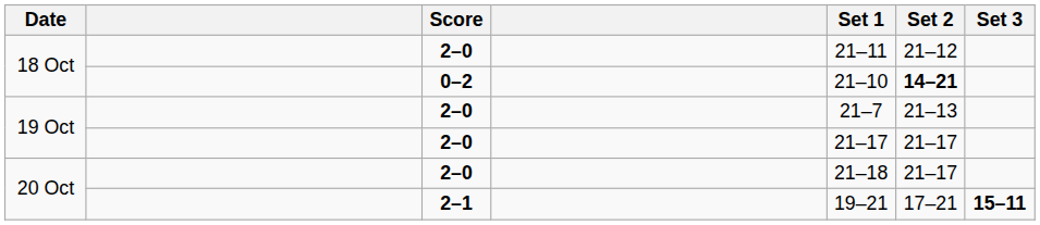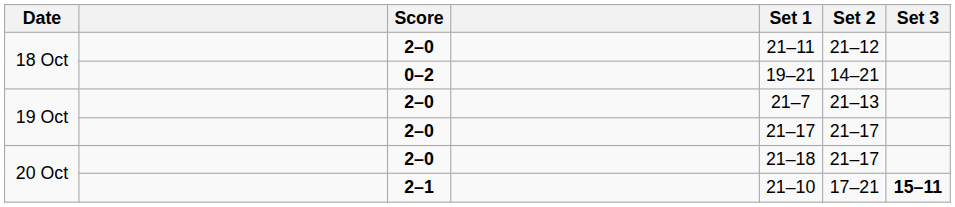 <table class="wikitable" style="text-align: center;">
 <tr>
 <th width="60">Date</th>
 <th align="right" width="270"></th>
 <th width="50">Score</th>
 <th align="left" width="270"></th>
 <th width="50">Set 1</th>
 <th width="50">Set 2</th>
 <th width="50">Set 3</th>
 </tr>
 <tr>
 <td rowspan=2>18 Oct</td>
 <td align=left><strong></strong></td>
 <td align=center><strong>2–0</strong></td>
 <td align=left></td>
 <td>21–11</td>
 <td>21–12</td>
 <td></td>
 </tr>
 <tr>
 <td align=left></td>
 <td align=center><strong>0–2</strong></td>
 <td align=left><strong></strong></td>
-<td>21–10</td>
-<td><strong>14–21</strong></td>
+<td>19–21</td>
+<td>14–21</td>
 <td></td>
 </tr>
 <tr>
 <td rowspan=2>19 Oct</td>
 <td align=left><strong></strong></td>
 <td align=center><strong>2–0</strong></td>
 <td align=left></td>
 <td>21–7</td>
 <td>21–13</td>
 <td></td>
 </tr>
 <tr>
 <td align=left><strong></strong></td>
 <td align=center><strong>2–0</strong></td>
 <td align=left></td>
 <td>21–17</td>
 <td>21–17</td>
 <td></td>
 </tr>
 <tr>
 <td rowspan=2>20 Oct</td>
 <td align=left><strong></strong></td>
 <td align=center><strong>2–0</strong></td>
 <td align=left></td>
 <td>21–18</td>
 <td>21–17</td>
 <td></td>
 </tr>
 <tr>
 <td align=left><strong></strong></td>
 <td align=center><strong>2–1</strong></td>
 <td align=left></td>
-<td>19–21</td>
+<td>21–10</td>
 <td>17–21</td>
 <td><strong>15–11</strong></td>
 </tr>
 </table>
